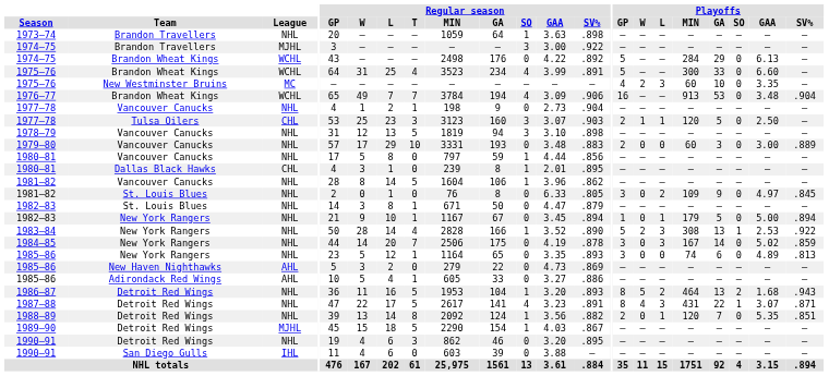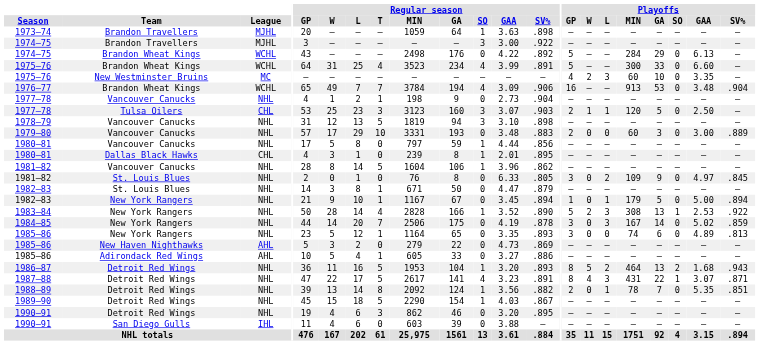 <table border="0" cellpadding="1" cellspacing="0" style="width:90%; text-align:center;">
 <tr bgcolor="#e0e0e0">
 <th colspan="3" bgcolor="#ffffff"></th>
 <th rowspan="99" bgcolor="#ffffff"></th>
 <th colspan="9" bgcolor="#e0e0e0"><a href='#'>Regular season</a></th>
 <th rowspan="99" bgcolor="#ffffff"></th>
 <th colspan="8" bgcolor="#e0e0e0"><a href='#'>Playoffs</a></th>
 </tr>
 <tr bgcolor="#e0e0e0">
 <th><a href='#'>Season</a></th>
 <th>Team</th>
 <th>League</th>
 <th>GP</th>
 <th>W</th>
 <th>L</th>
 <th>T</th>
 <th>MIN</th>
 <th>GA</th>
 <th><a href='#'>SO</a></th>
 <th><a href='#'>GAA</a></th>
 <th><a href='#'>SV%</a></th>
 <th>GP</th>
 <th>W</th>
 <th>L</th>
 <th>MIN</th>
 <th>GA</th>
 <th>SO</th>
 <th>GAA</th>
 <th>SV%</th>
 </tr>
 <tr>
 <td><a href='#'>1973–74</a></td>
 <td><a href='#'>Brandon Travellers</a></td>
-<td>NHL</td>
+<td><a href='#'>MJHL</a></td>
 <td>20</td>
 <td>—</td>
 <td>—</td>
 <td>—</td>
 <td>1059</td>
 <td>64</td>
 <td>1</td>
 <td>3.63</td>
 <td>.898</td>
 <td>—</td>
 <td>—</td>
 <td>—</td>
 <td>—</td>
 <td>—</td>
 <td>—</td>
 <td>—</td>
 <td>—</td>
 </tr>
 <tr bgcolor="#f0f0f0">
 <td><a href='#'>1974–75</a></td>
 <td>Brandon Travellers</td>
 <td>MJHL</td>
 <td>3</td>
 <td>—</td>
 <td>—</td>
 <td>—</td>
 <td>—</td>
 <td>—</td>
 <td>3</td>
 <td>3.00</td>
 <td>.922</td>
 <td>—</td>
 <td>—</td>
 <td>—</td>
 <td>—</td>
 <td>—</td>
 <td>—</td>
 <td>—</td>
 <td>—</td>
 </tr>
 <tr>
 <td><a href='#'>1974–75</a></td>
 <td><a href='#'>Brandon Wheat Kings</a></td>
 <td><a href='#'>WCHL</a></td>
 <td>43</td>
 <td>—</td>
 <td>—</td>
 <td>—</td>
 <td>2498</td>
 <td>176</td>
 <td>0</td>
 <td>4.22</td>
 <td>.892</td>
 <td>5</td>
 <td>—</td>
 <td>—</td>
 <td>284</td>
 <td>29</td>
 <td>0</td>
 <td>6.13</td>
 <td>—</td>
 </tr>
 <tr bgcolor="#f0f0f0">
 <td><a href='#'>1975–76</a></td>
 <td>Brandon Wheat Kings</td>
 <td>WCHL</td>
 <td>64</td>
 <td>31</td>
 <td>25</td>
 <td>4</td>
 <td>3523</td>
 <td>234</td>
 <td>4</td>
 <td>3.99</td>
 <td>.891</td>
 <td>5</td>
 <td>—</td>
 <td>—</td>
 <td>300</td>
 <td>33</td>
 <td>0</td>
 <td>6.60</td>
 <td>—</td>
 </tr>
 <tr>
 <td><a href='#'>1975–76</a></td>
 <td><a href='#'>New Westminster Bruins</a></td>
 <td><a href='#'>MC</a></td>
 <td>—</td>
 <td>—</td>
 <td>—</td>
 <td>—</td>
 <td>—</td>
 <td>—</td>
 <td>—</td>
 <td>—</td>
 <td>—</td>
 <td>4</td>
 <td>2</td>
 <td>3</td>
 <td>60</td>
 <td>10</td>
 <td>0</td>
 <td>3.35</td>
 <td>—</td>
 </tr>
 <tr bgcolor="#f0f0f0">
 <td><a href='#'>1976–77</a></td>
 <td>Brandon Wheat Kings</td>
 <td>WCHL</td>
 <td>65</td>
 <td>49</td>
 <td>7</td>
 <td>7</td>
 <td>3784</td>
 <td>194</td>
 <td>4</td>
 <td>3.09</td>
 <td>.906</td>
 <td>16</td>
 <td>—</td>
 <td>—</td>
 <td>913</td>
 <td>53</td>
 <td>0</td>
 <td>3.48</td>
 <td>.904</td>
 </tr>
 <tr>
 <td><a href='#'>1977–78</a></td>
 <td><a href='#'>Vancouver Canucks</a></td>
 <td><a href='#'>NHL</a></td>
 <td>4</td>
 <td>1</td>
 <td>2</td>
 <td>1</td>
 <td>198</td>
 <td>9</td>
 <td>0</td>
 <td>2.73</td>
 <td>.904</td>
 <td>—</td>
 <td>—</td>
 <td>—</td>
 <td>—</td>
 <td>—</td>
 <td>—</td>
 <td>—</td>
 <td>—</td>
 </tr>
 <tr bgcolor="#f0f0f0">
 <td><a href='#'>1977–78</a></td>
 <td><a href='#'>Tulsa Oilers</a></td>
 <td><a href='#'>CHL</a></td>
 <td>53</td>
 <td>25</td>
 <td>23</td>
 <td>3</td>
 <td>3123</td>
 <td>160</td>
 <td>3</td>
 <td>3.07</td>
 <td>.903</td>
 <td>2</td>
 <td>1</td>
 <td>1</td>
 <td>120</td>
 <td>5</td>
 <td>0</td>
 <td>2.50</td>
 <td>—</td>
 </tr>
 <tr>
 <td><a href='#'>1978–79</a></td>
 <td>Vancouver Canucks</td>
 <td>NHL</td>
 <td>31</td>
 <td>12</td>
 <td>13</td>
 <td>5</td>
 <td>1819</td>
 <td>94</td>
 <td>3</td>
 <td>3.10</td>
 <td>.898</td>
 <td>—</td>
 <td>—</td>
 <td>—</td>
 <td>—</td>
 <td>—</td>
 <td>—</td>
 <td>—</td>
 <td>—</td>
 </tr>
 <tr bgcolor="#f0f0f0">
 <td><a href='#'>1979–80</a></td>
 <td>Vancouver Canucks</td>
 <td>NHL</td>
 <td>57</td>
 <td>17</td>
 <td>29</td>
 <td>10</td>
 <td>3331</td>
 <td>193</td>
 <td>0</td>
 <td>3.48</td>
 <td>.883</td>
 <td>2</td>
 <td>0</td>
 <td>0</td>
 <td>60</td>
 <td>3</td>
 <td>0</td>
 <td>3.00</td>
 <td>.889</td>
 </tr>
 <tr>
 <td><a href='#'>1980–81</a></td>
 <td>Vancouver Canucks</td>
 <td>NHL</td>
 <td>17</td>
 <td>5</td>
 <td>8</td>
 <td>0</td>
 <td>797</td>
 <td>59</td>
 <td>1</td>
 <td>4.44</td>
 <td>.856</td>
 <td>—</td>
 <td>—</td>
 <td>—</td>
 <td>—</td>
 <td>—</td>
 <td>—</td>
 <td>—</td>
 <td>—</td>
 </tr>
 <tr bgcolor="#f0f0f0">
 <td><a href='#'>1980–81</a></td>
 <td><a href='#'>Dallas Black Hawks</a></td>
 <td>CHL</td>
 <td>4</td>
 <td>3</td>
 <td>1</td>
 <td>0</td>
 <td>239</td>
 <td>8</td>
 <td>1</td>
 <td>2.01</td>
 <td>.895</td>
 <td>—</td>
 <td>—</td>
 <td>—</td>
 <td>—</td>
 <td>—</td>
 <td>—</td>
 <td>—</td>
 <td>—</td>
 </tr>
 <tr>
 <td><a href='#'>1981–82</a></td>
 <td>Vancouver Canucks</td>
 <td>NHL</td>
 <td>28</td>
 <td>8</td>
 <td>14</td>
 <td>5</td>
 <td>1604</td>
 <td>106</td>
 <td>1</td>
 <td>3.96</td>
 <td>.862</td>
 <td>—</td>
 <td>—</td>
 <td>—</td>
 <td>—</td>
 <td>—</td>
 <td>—</td>
 <td>—</td>
 <td>—</td>
 </tr>
 <tr bgcolor="#f0f0f0">
 <td>1981–82</td>
 <td><a href='#'>St. Louis Blues</a></td>
 <td>NHL</td>
 <td>2</td>
 <td>0</td>
 <td>1</td>
 <td>0</td>
 <td>76</td>
 <td>8</td>
 <td>0</td>
 <td>6.33</td>
 <td>.805</td>
 <td>3</td>
 <td>0</td>
 <td>2</td>
 <td>109</td>
 <td>9</td>
 <td>0</td>
 <td>4.97</td>
 <td>.845</td>
 </tr>
 <tr>
 <td><a href='#'>1982–83</a></td>
 <td>St. Louis Blues</td>
 <td>NHL</td>
 <td>14</td>
 <td>3</td>
 <td>8</td>
 <td>1</td>
 <td>671</td>
 <td>50</td>
 <td>0</td>
 <td>4.47</td>
 <td>.879</td>
 <td>—</td>
 <td>—</td>
 <td>—</td>
 <td>—</td>
 <td>—</td>
 <td>—</td>
 <td>—</td>
 <td>—</td>
 </tr>
 <tr bgcolor="#f0f0f0">
 <td>1982–83</td>
 <td><a href='#'>New York Rangers</a></td>
 <td>NHL</td>
 <td>21</td>
 <td>9</td>
 <td>10</td>
 <td>1</td>
 <td>1167</td>
 <td>67</td>
 <td>0</td>
 <td>3.45</td>
 <td>.894</td>
 <td>1</td>
 <td>0</td>
 <td>1</td>
 <td>179</td>
 <td>5</td>
 <td>0</td>
 <td>5.00</td>
 <td>.894</td>
 </tr>
 <tr>
 <td><a href='#'>1983–84</a></td>
 <td>New York Rangers</td>
 <td>NHL</td>
 <td>50</td>
 <td>28</td>
 <td>14</td>
 <td>4</td>
 <td>2828</td>
 <td>166</td>
 <td>1</td>
 <td>3.52</td>
 <td>.890</td>
 <td>5</td>
 <td>2</td>
 <td>3</td>
 <td>308</td>
 <td>13</td>
 <td>1</td>
 <td>2.53</td>
 <td>.922</td>
 </tr>
 <tr bgcolor="#f0f0f0">
 <td><a href='#'>1984–85</a></td>
 <td>New York Rangers</td>
 <td>NHL</td>
 <td>44</td>
 <td>14</td>
 <td>20</td>
 <td>7</td>
 <td>2506</td>
 <td>175</td>
 <td>0</td>
 <td>4.19</td>
 <td>.878</td>
 <td>3</td>
 <td>0</td>
 <td>3</td>
 <td>167</td>
 <td>14</td>
 <td>0</td>
 <td>5.02</td>
 <td>.859</td>
 </tr>
 <tr>
 <td><a href='#'>1985–86</a></td>
 <td>New York Rangers</td>
 <td>NHL</td>
 <td>23</td>
 <td>5</td>
 <td>12</td>
 <td>1</td>
 <td>1164</td>
 <td>65</td>
 <td>0</td>
 <td>3.35</td>
 <td>.893</td>
 <td>3</td>
 <td>0</td>
 <td>0</td>
 <td>74</td>
 <td>6</td>
 <td>0</td>
 <td>4.89</td>
 <td>.813</td>
 </tr>
 <tr bgcolor="#f0f0f0">
 <td><a href='#'>1985–86</a></td>
 <td><a href='#'>New Haven Nighthawks</a></td>
 <td><a href='#'>AHL</a></td>
 <td>5</td>
 <td>3</td>
 <td>2</td>
 <td>0</td>
 <td>279</td>
 <td>22</td>
 <td>0</td>
 <td>4.73</td>
 <td>.869</td>
 <td>—</td>
 <td>—</td>
 <td>—</td>
 <td>—</td>
 <td>—</td>
 <td>—</td>
 <td>—</td>
 <td>—</td>
 </tr>
 <tr>
 <td>1985–86</td>
 <td><a href='#'>Adirondack Red Wings</a></td>
 <td>AHL</td>
 <td>10</td>
 <td>5</td>
 <td>4</td>
 <td>1</td>
 <td>605</td>
 <td>33</td>
 <td>0</td>
 <td>3.27</td>
 <td>.886</td>
 <td>—</td>
 <td>—</td>
 <td>—</td>
 <td>—</td>
 <td>—</td>
 <td>—</td>
 <td>—</td>
 <td>—</td>
 </tr>
 <tr bgcolor="#f0f0f0">
 <td><a href='#'>1986–87</a></td>
 <td><a href='#'>Detroit Red Wings</a></td>
 <td>NHL</td>
 <td>36</td>
 <td>11</td>
 <td>16</td>
 <td>5</td>
 <td>1953</td>
 <td>104</td>
 <td>1</td>
 <td>3.20</td>
 <td>.893</td>
 <td>8</td>
 <td>5</td>
 <td>2</td>
 <td>464</td>
 <td>13</td>
 <td>2</td>
 <td>1.68</td>
 <td>.943</td>
 </tr>
 <tr>
 <td><a href='#'>1987–88</a></td>
 <td>Detroit Red Wings</td>
 <td>NHL</td>
 <td>47</td>
 <td>22</td>
 <td>17</td>
 <td>5</td>
 <td>2617</td>
 <td>141</td>
 <td>4</td>
 <td>3.23</td>
 <td>.891</td>
 <td>8</td>
 <td>4</td>
 <td>3</td>
 <td>431</td>
 <td>22</td>
 <td>1</td>
 <td>3.07</td>
 <td>.871</td>
 </tr>
 <tr bgcolor="#f0f0f0">
 <td><a href='#'>1988–89</a></td>
 <td>Detroit Red Wings</td>
 <td>NHL</td>
 <td>39</td>
 <td>13</td>
 <td>14</td>
 <td>8</td>
 <td>2092</td>
 <td>124</td>
 <td>1</td>
 <td>3.56</td>
 <td>.882</td>
 <td>2</td>
 <td>0</td>
 <td>1</td>
-<td>120</td>
+<td>78</td>
 <td>7</td>
 <td>0</td>
 <td>5.35</td>
 <td>.851</td>
 </tr>
 <tr>
 <td><a href='#'>1989–90</a></td>
 <td>Detroit Red Wings</td>
-<td><a href='#'>MJHL</a></td>
+<td>NHL</td>
 <td>45</td>
 <td>15</td>
 <td>18</td>
 <td>5</td>
 <td>2290</td>
 <td>154</td>
 <td>1</td>
 <td>4.03</td>
 <td>.867</td>
 <td>—</td>
 <td>—</td>
 <td>—</td>
 <td>—</td>
 <td>—</td>
 <td>—</td>
 <td>—</td>
 <td>—</td>
 </tr>
 <tr bgcolor="#f0f0f0">
 <td><a href='#'>1990–91</a></td>
 <td>Detroit Red Wings</td>
 <td>NHL</td>
 <td>19</td>
 <td>4</td>
 <td>6</td>
 <td>3</td>
 <td>862</td>
 <td>46</td>
 <td>0</td>
 <td>3.20</td>
 <td>.895</td>
 <td>—</td>
 <td>—</td>
 <td>—</td>
 <td>—</td>
 <td>—</td>
 <td>—</td>
 <td>—</td>
 <td>—</td>
 </tr>
 <tr>
 <td><a href='#'>1990–91</a></td>
 <td><a href='#'>San Diego Gulls</a></td>
 <td><a href='#'>IHL</a></td>
 <td>11</td>
 <td>4</td>
 <td>6</td>
 <td>0</td>
 <td>603</td>
 <td>39</td>
 <td>0</td>
 <td>3.88</td>
 <td>—</td>
 <td>—</td>
 <td>—</td>
 <td>—</td>
 <td>—</td>
 <td>—</td>
 <td>—</td>
 <td>—</td>
 <td>—</td>
 </tr>
 <tr bgcolor="#e0e0e0">
 <th colspan=3>NHL totals</th>
 <th>476</th>
 <th>167</th>
 <th>202</th>
 <th>61</th>
 <th>25,975</th>
 <th>1561</th>
 <th>13</th>
 <th>3.61</th>
 <th>.884</th>
 <th>35</th>
 <th>11</th>
 <th>15</th>
 <th>1751</th>
 <th>92</th>
 <th>4</th>
 <th>3.15</th>
 <th>.894</th>
 </tr>
 </table>
